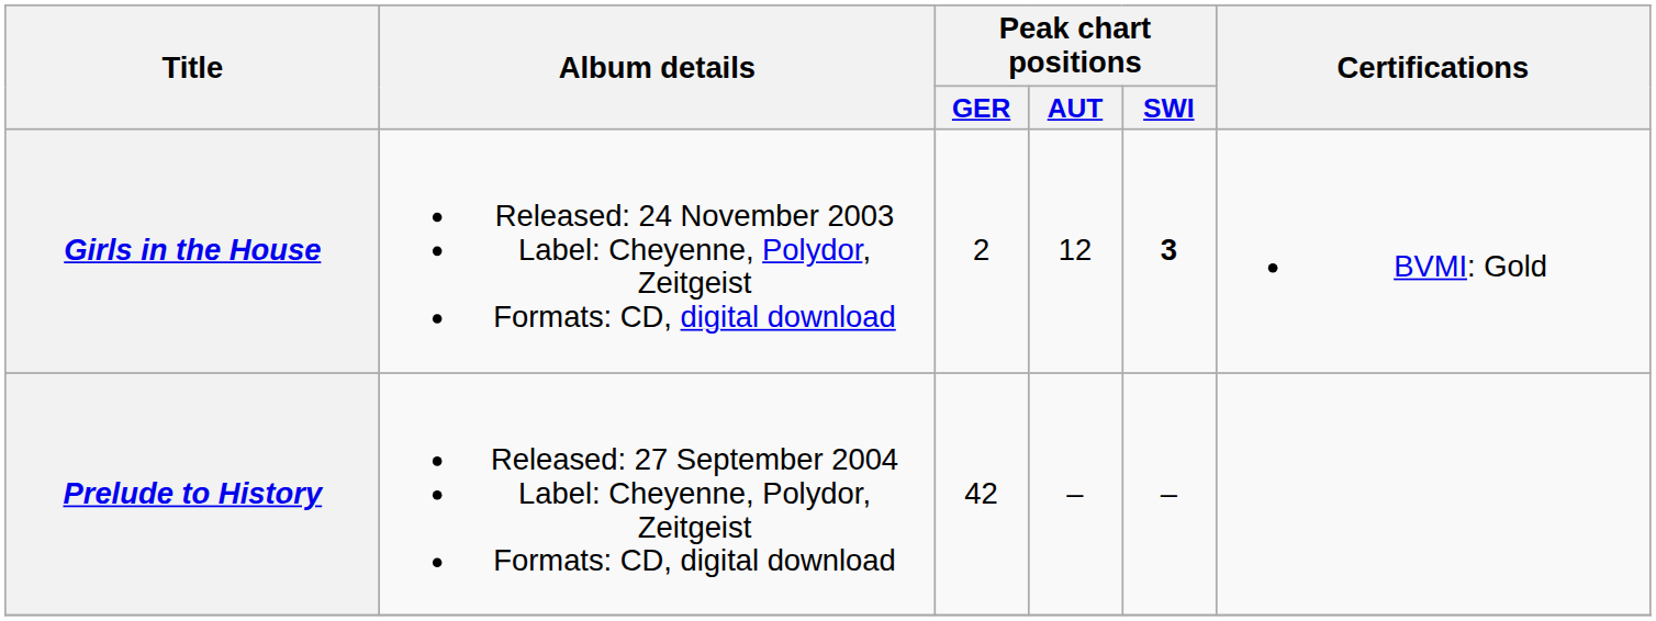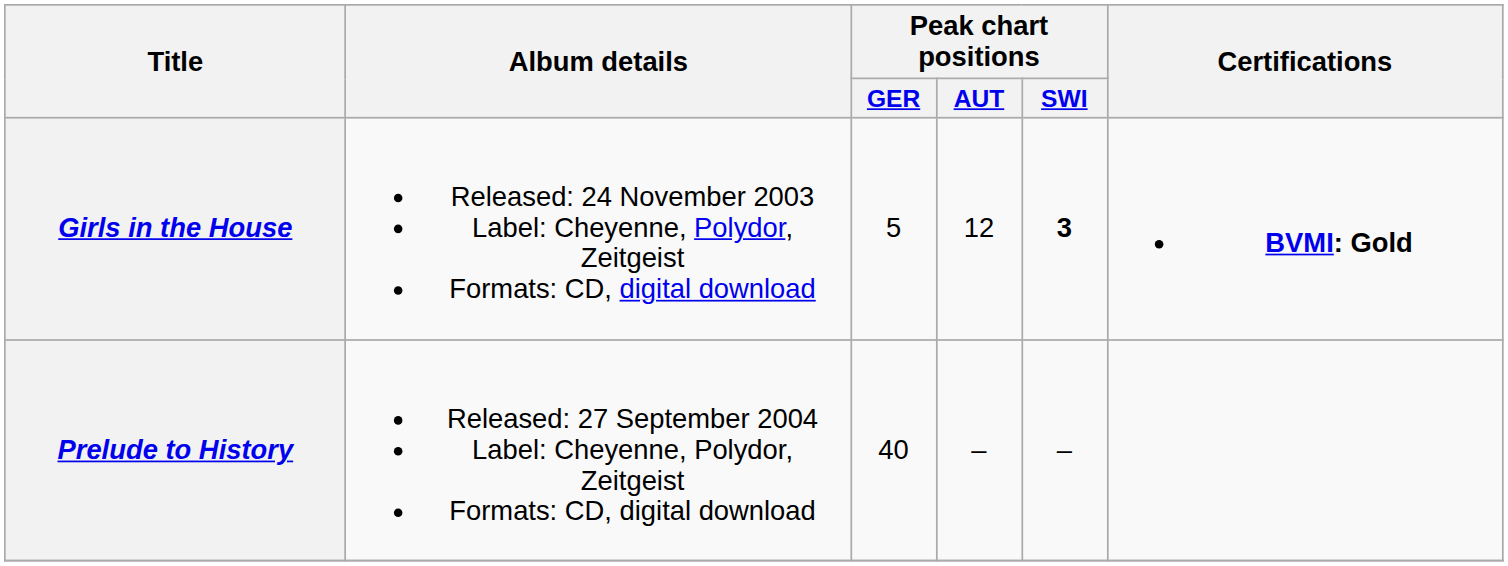 <table class="wikitable plainrowheaders" style="text-align:center;">
 <tr>
 <th scope="col" rowspan="2" style="width:12em;">Title</th>
 <th scope="col" rowspan="2" style="width:18em;">Album details</th>
 <th scope="col" colspan="3">Peak chart positions</th>
 <th scope="col" rowspan="2" style="width:14em;">Certifications</th>
 </tr>
 <tr>
 <th scope="col" style="width:3em;font-size:90%;"><a href='#'>GER</a><br></th>
 <th scope="col" style="width:3em;font-size:90%;"><a href='#'>AUT</a><br></th>
 <th scope="col" style="width:3em;font-size:90%;"><a href='#'>SWI</a><br></th>
 </tr>
 <tr>
 <th scope="row"><em><a href='#'>Girls in the House</a></em></th>
 <td><br><ul><li>Released: 24 November 2003</li><li>Label: Cheyenne, <a href='#'>Polydor</a>, Zeitgeist</li><li>Formats: CD, <a href='#'>digital download</a></li></ul></td>
-<td>2</td>
+<td>5</td>
 <td>12</td>
 <td><strong>3</strong></td>
-<td><br><ul><li><a href='#'>BVMI</a>: Gold</li></ul></td>
+<td><strong><br><ul><li><a href='#'>BVMI</a>: Gold</li></ul></strong></td>
 </tr>
 <tr>
 <th scope="row"><em><a href='#'>Prelude to History</a></em></th>
 <td><br><ul><li>Released: 27 September 2004</li><li>Label: Cheyenne, Polydor, Zeitgeist</li><li>Formats: CD, digital download</li></ul></td>
-<td>42</td>
+<td>40</td>
 <td>–</td>
 <td>–</td>
 <td></td>
 </tr>
 <tr>
 </tr>
 </table>
